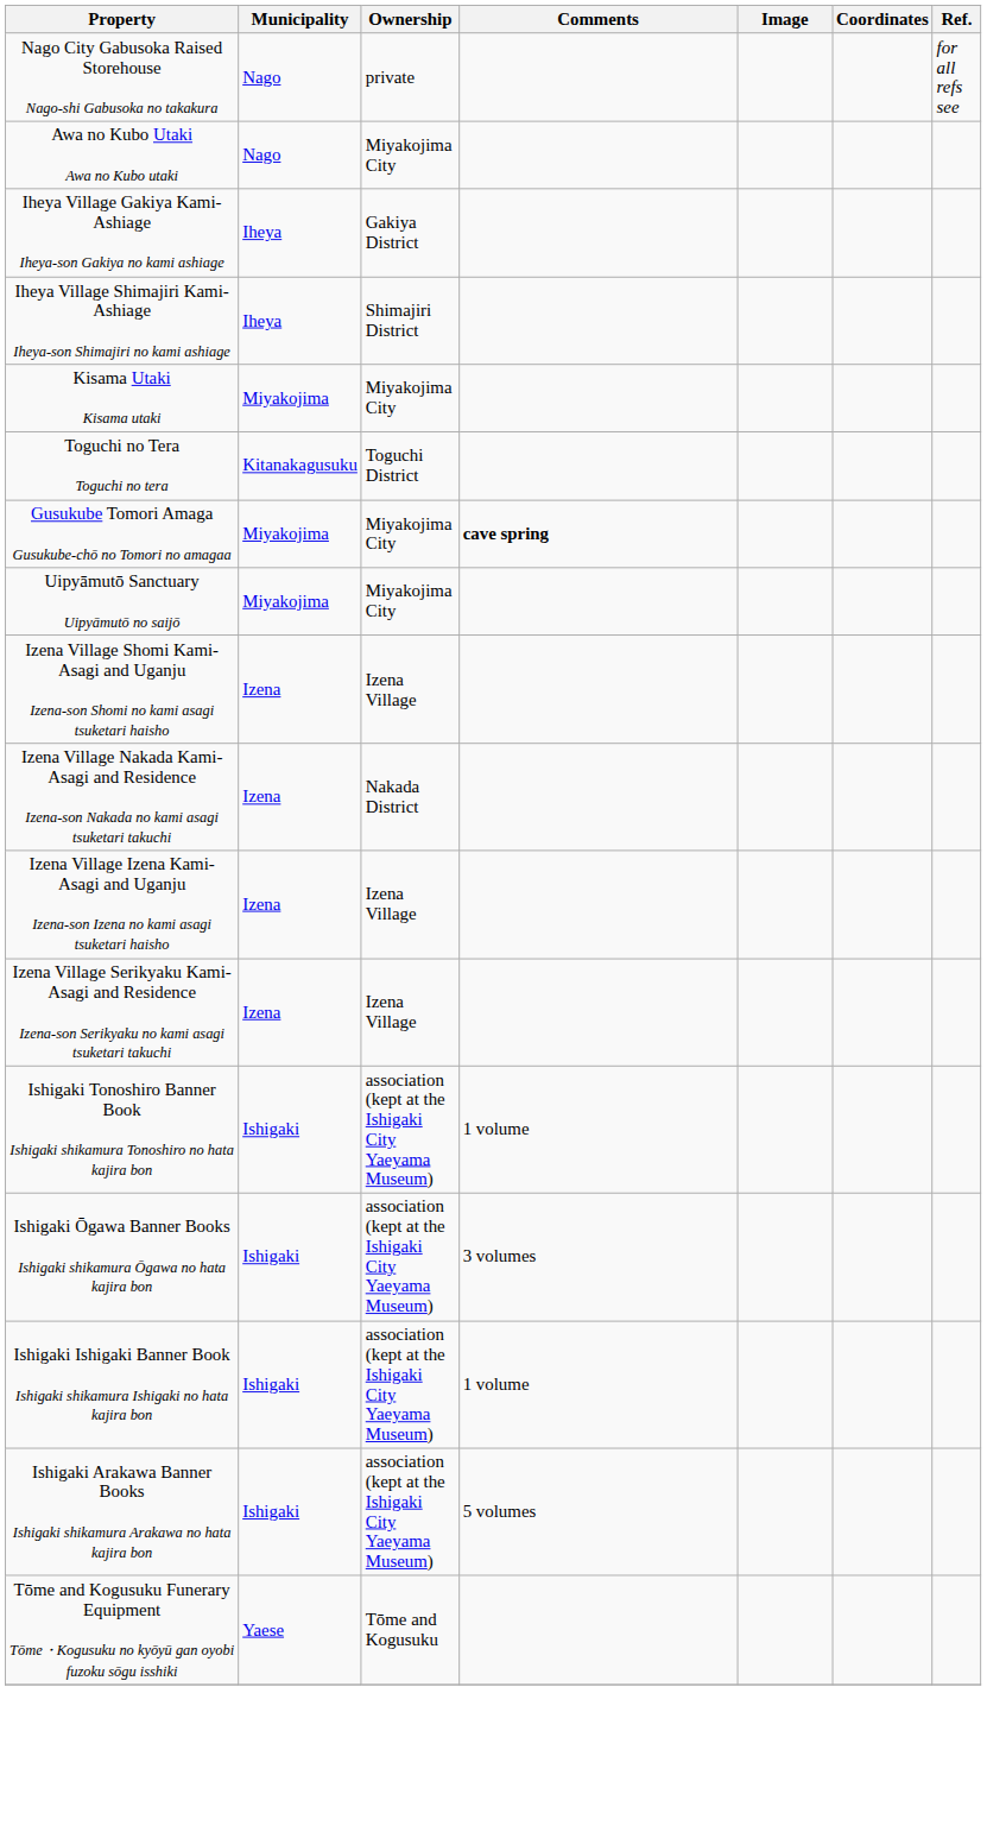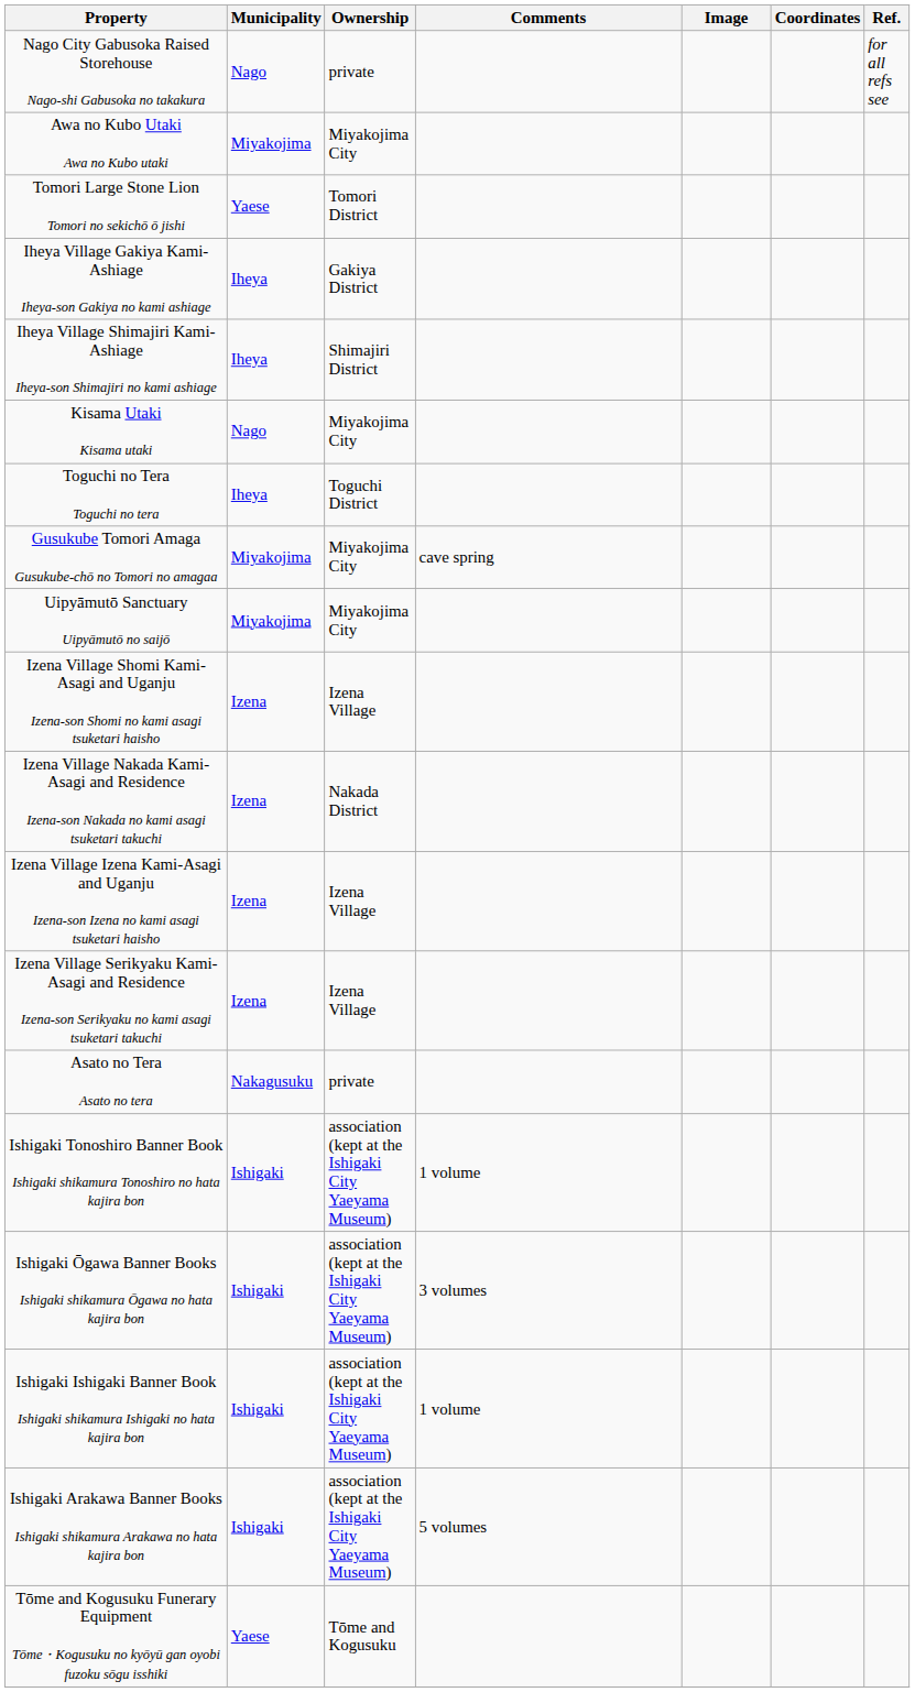 <table class="wikitable sortable"  style="width:100%;">
 <tr>
 <th width="25%" align="left">Property</th>
 <th width="10%" align="left">Municipality</th>
 <th width="10%" align="left">Ownership</th>
 <th width="30%" align="left" class="unsortable">Comments</th>
 <th width="10%" align="left"  class="unsortable">Image</th>
 <th width="10%" align="left" class="unsortable">Coordinates</th>
 <th width="5%" align="left"  class="unsortable">Ref.</th>
 </tr>
 <tr>
 <td align="center">Nago City Gabusoka Raised Storehouse<br><br><small><em>Nago-shi Gabusoka no takakura</em></small></td>
 <td><a href='#'>Nago</a></td>
 <td>private</td>
 <td></td>
 <td></td>
 <td></td>
 <td><em>for all refs see</em> </td>
 </tr>
 <tr>
 <td align="center">Awa no Kubo <a href='#'>Utaki</a><br><br><small><em>Awa no Kubo utaki</em></small></td>
-<td><a href='#'>Nago</a></td>
+<td><a href='#'>Miyakojima</a></td>
 <td>Miyakojima City</td>
+<td></td>
+<td></td>
+<td></td>
+<td></td>
+</tr>
+<tr>
+<td align="center">Tomori Large Stone Lion<br><br><small><em>Tomori no sekichō ō jishi</em></small></td>
+<td><a href='#'>Yaese</a></td>
+<td>Tomori District</td>
 <td></td>
 <td></td>
 <td></td>
 <td></td>
 </tr>
 <tr>
 <td align="center">Iheya Village Gakiya Kami-Ashiage<br><br><small><em>Iheya-son Gakiya no kami ashiage</em></small></td>
 <td><a href='#'>Iheya</a></td>
 <td>Gakiya District</td>
 <td></td>
 <td></td>
 <td></td>
 <td></td>
 </tr>
 <tr>
 <td align="center">Iheya Village Shimajiri Kami-Ashiage<br><br><small><em>Iheya-son Shimajiri no kami ashiage</em></small></td>
 <td><a href='#'>Iheya</a></td>
 <td>Shimajiri District</td>
 <td></td>
 <td></td>
 <td></td>
 <td></td>
 </tr>
 <tr>
 <td align="center">Kisama <a href='#'>Utaki</a><br><br><small><em>Kisama utaki</em></small></td>
-<td><a href='#'>Miyakojima</a></td>
+<td><a href='#'>Nago</a></td>
 <td>Miyakojima City</td>
 <td></td>
 <td></td>
 <td></td>
 <td></td>
 </tr>
 <tr>
 <td align="center">Toguchi no Tera<br><br><small><em>Toguchi no tera</em></small></td>
-<td><a href='#'>Kitanakagusuku</a></td>
+<td><a href='#'>Iheya</a></td>
 <td>Toguchi District</td>
 <td></td>
 <td></td>
 <td></td>
 <td></td>
 </tr>
 <tr>
 <td align="center"><a href='#'>Gusukube</a> Tomori Amaga<br><br><small><em>Gusukube-chō no Tomori no amagaa</em></small></td>
 <td><a href='#'>Miyakojima</a></td>
 <td>Miyakojima City</td>
-<td><strong>cave spring</strong></td>
+<td>cave spring</td>
 <td></td>
 <td></td>
 <td></td>
 </tr>
 <tr>
 <td align="center">Uipyāmutō Sanctuary<br><br><small><em>Uipyāmutō no saijō</em></small></td>
 <td><a href='#'>Miyakojima</a></td>
 <td>Miyakojima City</td>
 <td></td>
 <td></td>
 <td></td>
 <td></td>
 </tr>
 <tr>
 <td align="center">Izena Village Shomi Kami-Asagi and Uganju<br><br><small><em>Izena-son Shomi no kami asagi tsuketari haisho </em></small></td>
 <td><a href='#'>Izena</a></td>
 <td>Izena Village</td>
 <td></td>
 <td></td>
 <td></td>
 <td></td>
 </tr>
 <tr>
 <td align="center">Izena Village Nakada Kami-Asagi and Residence<br><br><small><em>Izena-son Nakada no kami asagi tsuketari takuchi </em></small></td>
 <td><a href='#'>Izena</a></td>
 <td>Nakada District</td>
 <td></td>
 <td></td>
 <td></td>
 <td></td>
 </tr>
 <tr>
 <td align="center">Izena Village Izena Kami-Asagi and Uganju<br><br><small><em>Izena-son Izena no kami asagi tsuketari haisho </em></small></td>
 <td><a href='#'>Izena</a></td>
 <td>Izena Village</td>
 <td></td>
 <td></td>
 <td></td>
 <td></td>
 </tr>
 <tr>
 <td align="center">Izena Village Serikyaku Kami-Asagi and Residence<br><br><small><em>Izena-son Serikyaku no kami asagi tsuketari takuchi </em></small></td>
 <td><a href='#'>Izena</a></td>
 <td>Izena Village</td>
+<td></td>
+<td></td>
+<td></td>
+<td></td>
+</tr>
+<tr>
+<td align="center">Asato no Tera<br><br><small><em>Asato no tera</em></small></td>
+<td><a href='#'>Nakagusuku</a></td>
+<td>private</td>
 <td></td>
 <td></td>
 <td></td>
 <td></td>
 </tr>
 <tr>
 <td align="center">Ishigaki Tonoshiro Banner Book<br><br><small><em>Ishigaki shikamura Tonoshiro no hata kajira bon</em></small></td>
 <td><a href='#'>Ishigaki</a></td>
 <td>association<br>(kept at the <a href='#'>Ishigaki City Yaeyama Museum</a>)</td>
 <td>1 volume</td>
 <td></td>
 <td></td>
 <td></td>
 </tr>
 <tr>
 <td align="center">Ishigaki Ōgawa Banner Books<br><br><small><em>Ishigaki shikamura Ōgawa no hata kajira bon</em></small></td>
 <td><a href='#'>Ishigaki</a></td>
 <td>association<br>(kept at the <a href='#'>Ishigaki City Yaeyama Museum</a>)</td>
 <td>3 volumes</td>
 <td></td>
 <td></td>
 <td></td>
 </tr>
 <tr>
 <td align="center">Ishigaki Ishigaki Banner Book<br><br><small><em>Ishigaki shikamura Ishigaki no hata kajira bon</em></small></td>
 <td><a href='#'>Ishigaki</a></td>
 <td>association<br>(kept at the <a href='#'>Ishigaki City Yaeyama Museum</a>)</td>
 <td>1 volume</td>
 <td></td>
 <td></td>
 <td></td>
 </tr>
 <tr>
 <td align="center">Ishigaki Arakawa Banner Books<br><br><small><em>Ishigaki shikamura Arakawa no hata kajira bon</em></small></td>
 <td><a href='#'>Ishigaki</a></td>
 <td>association<br>(kept at the <a href='#'>Ishigaki City Yaeyama Museum</a>)</td>
 <td>5 volumes</td>
 <td></td>
 <td></td>
 <td></td>
 </tr>
 <tr>
 <td align="center">Tōme and Kogusuku Funerary Equipment<br><br><small><em>Tōme・Kogusuku no kyōyū gan oyobi fuzoku sōgu isshiki</em></small></td>
 <td><a href='#'>Yaese</a></td>
 <td>Tōme and Kogusuku</td>
 <td></td>
 <td></td>
 <td></td>
 <td></td>
 </tr>
 <tr>
 </tr>
 </table>
